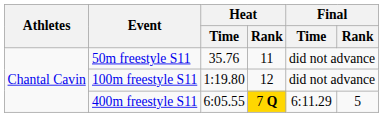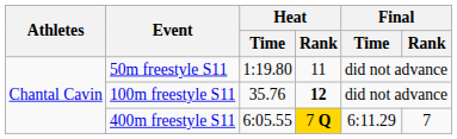 <table class=wikitable>
 <tr>
 <th rowspan="2">Athletes</th>
 <th rowspan="2">Event</th>
 <th colspan="2">Heat</th>
 <th colspan="2">Final</th>
 </tr>
 <tr>
 <th>Time</th>
 <th>Rank</th>
 <th>Time</th>
 <th>Rank</th>
 </tr>
 <tr align=center>
 <td align=left rowspan=3><a href='#'>Chantal Cavin</a></td>
 <td align=left><a href='#'>50m freestyle S11</a></td>
-<td>35.76</td>
+<td>1:19.80</td>
 <td>11</td>
 <td colspan=2>did not advance</td>
 </tr>
 <tr align=center>
 <td align=left><a href='#'>100m freestyle S11</a></td>
-<td>1:19.80</td>
-<td>12</td>
+<td>35.76</td>
+<td><strong>12</strong></td>
 <td colspan=2>did not advance</td>
 </tr>
 <tr align=center>
 <td align=left><a href='#'>400m freestyle S11</a></td>
 <td>6:05.55</td>
 <td style="background: gold;">7 <strong>Q</strong></td>
 <td>6:11.29</td>
-<td>5</td>
+<td>7</td>
 </tr>
 </table>
